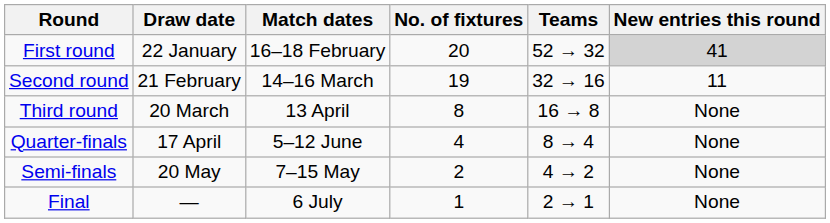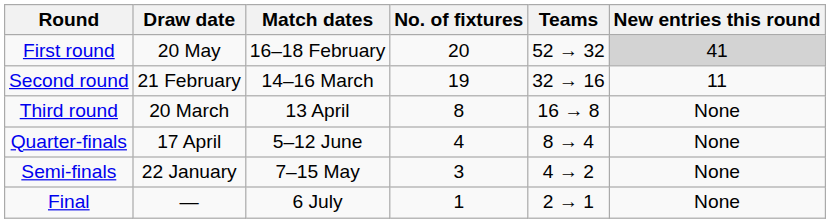 <table class="wikitable" style="text-align:center">
 <tr>
 <th>Round</th>
 <th>Draw date</th>
 <th>Match dates</th>
 <th>No. of fixtures</th>
 <th>Teams</th>
 <th>New entries this round</th>
 </tr>
 <tr>
 <td><a href='#'>First round</a></td>
-<td>22 January</td>
+<td>20 May</td>
 <td>16–18 February</td>
 <td>20</td>
 <td>52 → 32</td>
 <td style="background: lightgrey;">41</td>
 </tr>
 <tr>
 <td><a href='#'>Second round</a></td>
 <td>21 February</td>
 <td>14–16 March</td>
 <td>19</td>
 <td>32 → 16</td>
 <td>11</td>
 </tr>
 <tr>
 <td><a href='#'>Third round</a></td>
 <td>20 March</td>
 <td>13 April</td>
 <td>8</td>
 <td>16 → 8</td>
 <td>None</td>
 </tr>
 <tr>
 <td><a href='#'>Quarter-finals</a></td>
 <td>17 April</td>
 <td>5–12 June</td>
 <td>4</td>
 <td>8 → 4</td>
 <td>None</td>
 </tr>
 <tr>
 <td><a href='#'>Semi-finals</a></td>
-<td>20 May</td>
+<td>22 January</td>
 <td>7–15 May</td>
-<td>2</td>
+<td>3</td>
 <td>4 → 2</td>
 <td>None</td>
 </tr>
 <tr>
 <td><a href='#'>Final</a></td>
 <td>—</td>
 <td>6 July</td>
 <td>1</td>
 <td>2 → 1</td>
 <td>None</td>
 </tr>
 </table>
